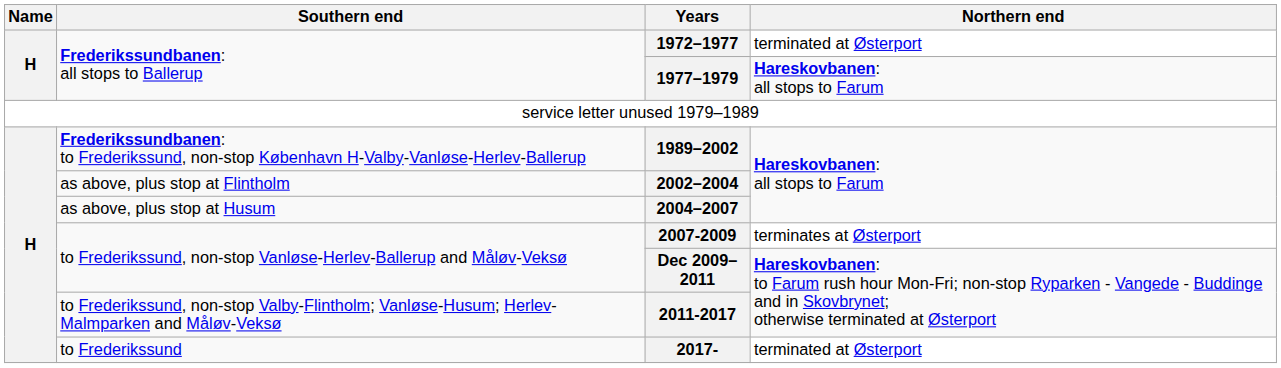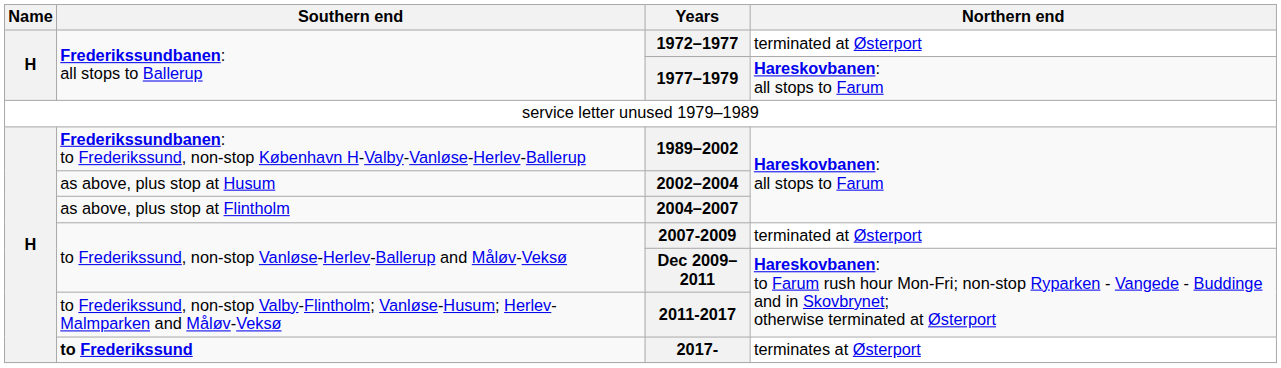 <table class=wikitable>
 <tr>
 <th>Name</th>
 <th>Southern end</th>
 <th>Years</th>
 <th>Northern end</th>
 </tr>
 <tr>
 <th rowspan=2>H</th>
 <td rowspan=2><strong><a href='#'>Frederikssundbanen</a></strong>:<br> all stops to <a href='#'>Ballerup</a></td>
 <th>1972–1977</th>
 <td style="background:white">terminated at <a href='#'>Østerport</a></td>
 </tr>
 <tr>
 <th>1977–1979</th>
 <td><strong><a href='#'>Hareskovbanen</a></strong>:<br> all stops to <a href='#'>Farum</a></td>
 </tr>
 <tr>
 <td colspan=4 style="background:white" align=center>service letter unused 1979–1989</td>
 </tr>
 <tr>
 <th rowspan=7>H</th>
 <td><strong><a href='#'>Frederikssundbanen</a></strong>:<br> to <a href='#'>Frederikssund</a>, non-stop <a href='#'>København H</a>-<a href='#'>Valby</a>-<a href='#'>Vanløse</a>-<a href='#'>Herlev</a>-<a href='#'>Ballerup</a></td>
 <th>1989–2002</th>
 <td rowspan=3><strong><a href='#'>Hareskovbanen</a></strong>:<br> all stops to <a href='#'>Farum</a></td>
 </tr>
 <tr>
-<td>as above, plus stop at <a href='#'>Flintholm</a></td>
+<td>as above, plus stop at <a href='#'>Husum</a></td>
 <th>2002–2004</th>
 </tr>
 <tr>
-<td>as above, plus stop at <a href='#'>Husum</a></td>
+<td>as above, plus stop at <a href='#'>Flintholm</a></td>
 <th>2004–2007</th>
 </tr>
 <tr>
 <td rowspan=2>to <a href='#'>Frederikssund</a>, non-stop <a href='#'>Vanløse</a>-<a href='#'>Herlev</a>-<a href='#'>Ballerup</a> and <a href='#'>Måløv</a>-<a href='#'>Veksø</a></td>
 <th>2007-2009</th>
-<td style="background:white">terminates at <a href='#'>Østerport</a></td>
+<td style="background:white">terminated at <a href='#'>Østerport</a></td>
 </tr>
 <tr>
 <th>Dec 2009–2011</th>
 <td rowspan=2><strong><a href='#'>Hareskovbanen</a></strong>:<br> to <a href='#'>Farum</a> rush hour Mon-Fri; non-stop <a href='#'>Ryparken</a> - <a href='#'>Vangede</a> - <a href='#'>Buddinge</a> and in <a href='#'>Skovbrynet</a>;<br>otherwise terminated at <a href='#'>Østerport</a></td>
 </tr>
 <tr>
 <td>to <a href='#'>Frederikssund</a>, non-stop <a href='#'>Valby</a>-<a href='#'>Flintholm</a>; <a href='#'>Vanløse</a>-<a href='#'>Husum</a>; <a href='#'>Herlev</a>-<a href='#'>Malmparken</a> and <a href='#'>Måløv</a>-<a href='#'>Veksø</a></td>
 <th>2011-2017</th>
 </tr>
 <tr>
-<td>to <a href='#'>Frederikssund</a></td>
+<td><strong>to <a href='#'>Frederikssund</a></strong></td>
 <th>2017-</th>
-<td style="background:white">terminated at <a href='#'>Østerport</a></td>
+<td style="background:white">terminates at <a href='#'>Østerport</a></td>
 </tr>
 <tr>
 </tr>
 </table>
